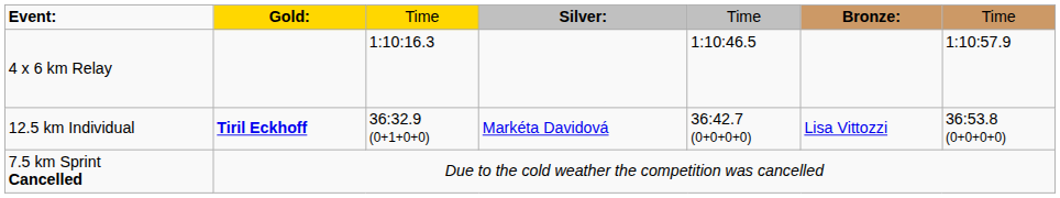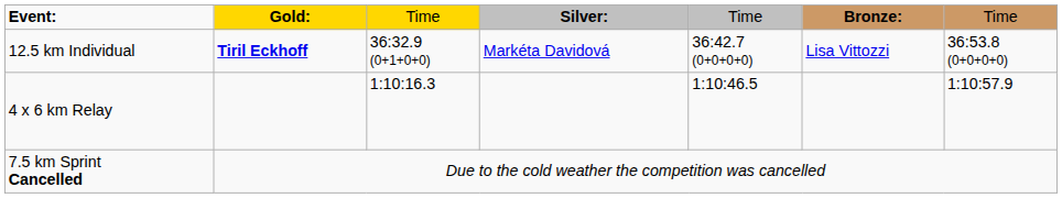 <table class="wikitable" width=85%>
 <tr>
 <td><strong>Event:</strong></td>
 <td style="text-align:center;background-color:gold;"><strong>Gold:</strong></td>
 <td style="text-align:center;background-color:gold;">Time</td>
 <td style="text-align:center;background-color:silver;"><strong>Silver:</strong></td>
 <td style="text-align:center;background-color:silver;">Time</td>
 <td style="text-align:center;background-color:#CC9966;"><strong>Bronze:</strong></td>
 <td style="text-align:center;background-color:#CC9966;">Time</td>
 </tr>
 <tr>
+<td>12.5 km Individual</td>
+<td><strong><a href='#'>Tiril Eckhoff</a></strong><br><small></small></td>
+<td>36:32.9<br><small>(0+1+0+0)</small></td>
+<td><a href='#'>Markéta Davidová</a><br><small></small></td>
+<td>36:42.7<br><small>(0+0+0+0)</small></td>
+<td><a href='#'>Lisa Vittozzi</a><br><small></small></td>
+<td>36:53.8<br><small>(0+0+0+0)</small></td>
+</tr>
+<tr>
 <td>4 x 6 km Relay</td>
 <td></td>
 <td>1:10:16.3 <br>  <br>  <br>  <br> </td>
 <td></td>
 <td>1:10:46.5 <br>  <br>  <br>  <br> </td>
 <td></td>
 <td>1:10:57.9 <br>  <br>  <br>  <br> </td>
 </tr>
 <tr>
-<td>12.5 km Individual</td>
-<td><strong><a href='#'>Tiril Eckhoff</a></strong><br><small></small></td>
-<td>36:32.9<br><small>(0+1+0+0)</small></td>
-<td><a href='#'>Markéta Davidová</a><br><small></small></td>
-<td>36:42.7<br><small>(0+0+0+0)</small></td>
-<td><a href='#'>Lisa Vittozzi</a><br><small></small></td>
-<td>36:53.8<br><small>(0+0+0+0)</small></td>
-</tr>
-<tr>
 <td>7.5 km Sprint<br><strong>Cancelled</strong></td>
 <td colspan=6 align="center"><em>Due to the cold weather the competition was cancelled</em></td>
 </tr>
 </table>
